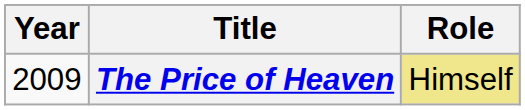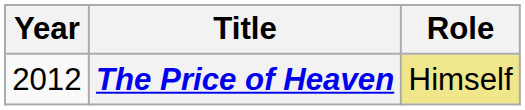 <table class="wikitable plainrowheaders">
 <tr>
 <th scope="col">Year</th>
 <th scope="col">Title</th>
 <th scope="col">Role</th>
 </tr>
 <tr>
-<td>2009</td>
+<td>2012</td>
 <th scope="row"><em><a href='#'>The Price of Heaven</a></em></th>
 <td style="background: khaki;">Himself</td>
 </tr>
 </table>
